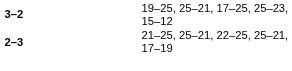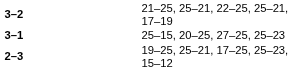 <table width=100% cellspacing=1>
 <tr>
 <th width=20%></th>
 <th width=12%></th>
 <th width=20%></th>
 <th width=33%></th>
 <td></td>
 </tr>
 <tr style=font-size:90%>
 <td align=right><strong></strong></td>
 <td align=center><strong>3–2</strong></td>
 <td></td>
-<td>19–25, 25–21, 17–25, 25–23, 15–12</td>
+<td>21–25, 25–21, 22–25, 25–21, 17–19</td>
+<td></td>
+</tr>
+<tr style=font-size:90%>
+<td align=right><strong></strong></td>
+<td align=center><strong>3–1</strong></td>
+<td></td>
+<td>25–15, 20–25, 27–25, 25–23</td>
 <td></td>
 </tr>
 <tr style=font-size:90%>
 <td align=right></td>
 <td align=center><strong>2–3</strong></td>
 <td><strong></strong></td>
-<td>21–25, 25–21, 22–25, 25–21, 17–19</td>
+<td>19–25, 25–21, 17–25, 25–23, 15–12</td>
 </tr>
 </table>
